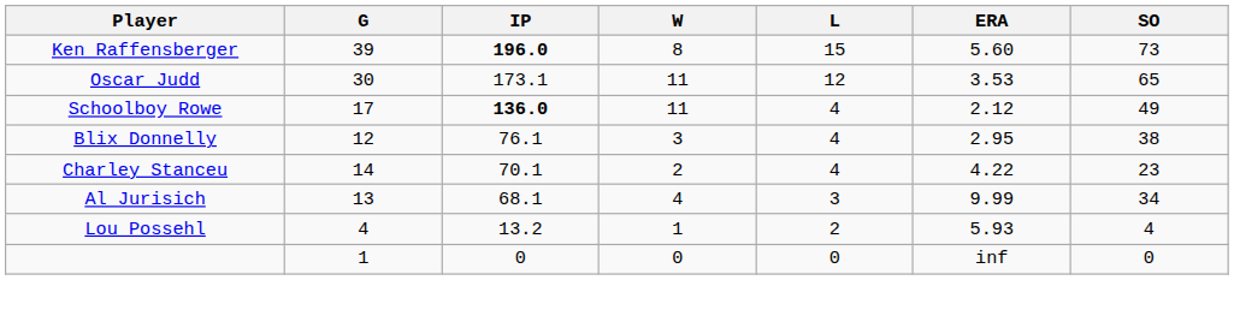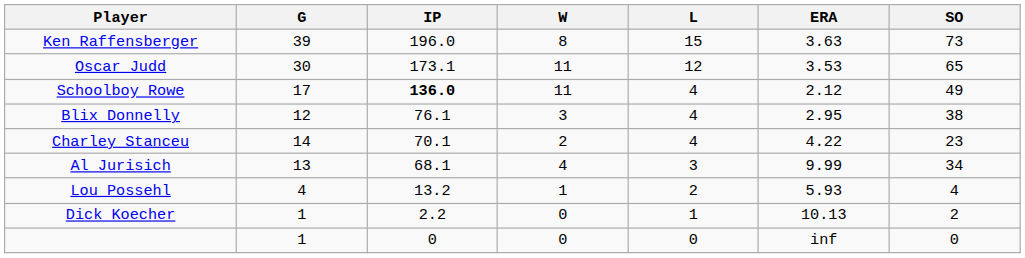 <table class="wikitable sortable">
 <tr>
 <th bgcolor="#DDDDFF" width="16%">Player</th>
 <th bgcolor="#DDDDFF" width="9%">G</th>
 <th bgcolor="#DDDDFF" width="9%">IP</th>
 <th bgcolor="#DDDDFF" width="9%">W</th>
 <th bgcolor="#DDDDFF" width="9%">L</th>
 <th bgcolor="#DDDDFF" width="9%">ERA</th>
 <th bgcolor="#DDDDFF" width="9%">SO</th>
 </tr>
 <tr align="center">
 <td><a href='#'>Ken Raffensberger</a></td>
 <td>39</td>
-<td><strong>196.0</strong></td>
+<td>196.0</td>
 <td>8</td>
 <td>15</td>
-<td>5.60</td>
+<td>3.63</td>
 <td>73</td>
 </tr>
 <tr align=center>
 <td><a href='#'>Oscar Judd</a></td>
 <td>30</td>
 <td>173.1</td>
 <td>11</td>
 <td>12</td>
 <td>3.53</td>
 <td>65</td>
 </tr>
 <tr align=center>
 <td><a href='#'>Schoolboy Rowe</a></td>
 <td>17</td>
 <td><strong>136.0</strong></td>
 <td>11</td>
 <td>4</td>
 <td>2.12</td>
 <td>49</td>
 </tr>
 <tr align=center>
 <td><a href='#'>Blix Donnelly</a></td>
 <td>12</td>
 <td>76.1</td>
 <td>3</td>
 <td>4</td>
 <td>2.95</td>
 <td>38</td>
 </tr>
 <tr align=center>
 <td><a href='#'>Charley Stanceu</a></td>
 <td>14</td>
 <td>70.1</td>
 <td>2</td>
 <td>4</td>
 <td>4.22</td>
 <td>23</td>
 </tr>
 <tr align=center>
 <td><a href='#'>Al Jurisich</a></td>
 <td>13</td>
 <td>68.1</td>
 <td>4</td>
 <td>3</td>
 <td>9.99</td>
 <td>34</td>
 </tr>
 <tr align=center>
 <td><a href='#'>Lou Possehl</a></td>
 <td>4</td>
 <td>13.2</td>
 <td>1</td>
 <td>2</td>
 <td>5.93</td>
 <td>4</td>
 </tr>
 <tr align=center>
+<td><a href='#'>Dick Koecher</a></td>
+<td>1</td>
+<td>2.2</td>
+<td>0</td>
+<td>1</td>
+<td>10.13</td>
+<td>2</td>
+</tr>
+<tr align=center>
 <td></td>
 <td>1</td>
 <td>0</td>
 <td>0</td>
 <td>0</td>
 <td>inf</td>
 <td>0</td>
 </tr>
 </table>
